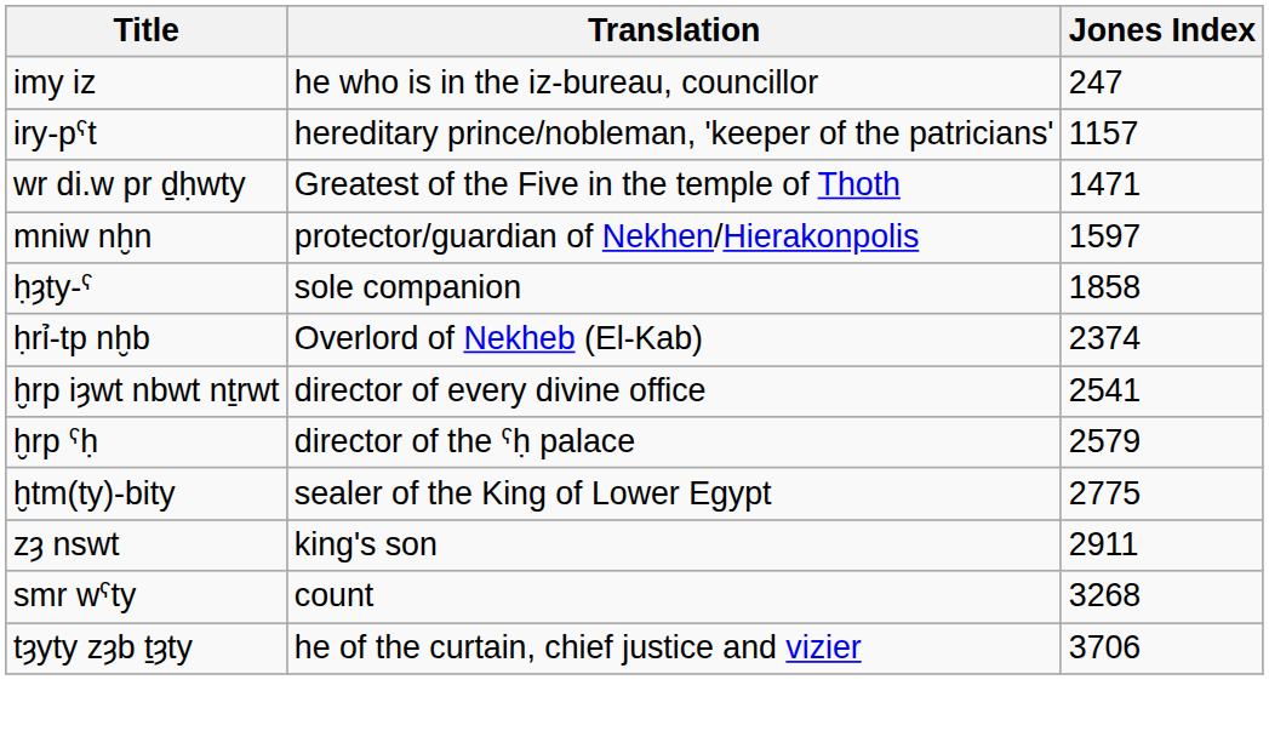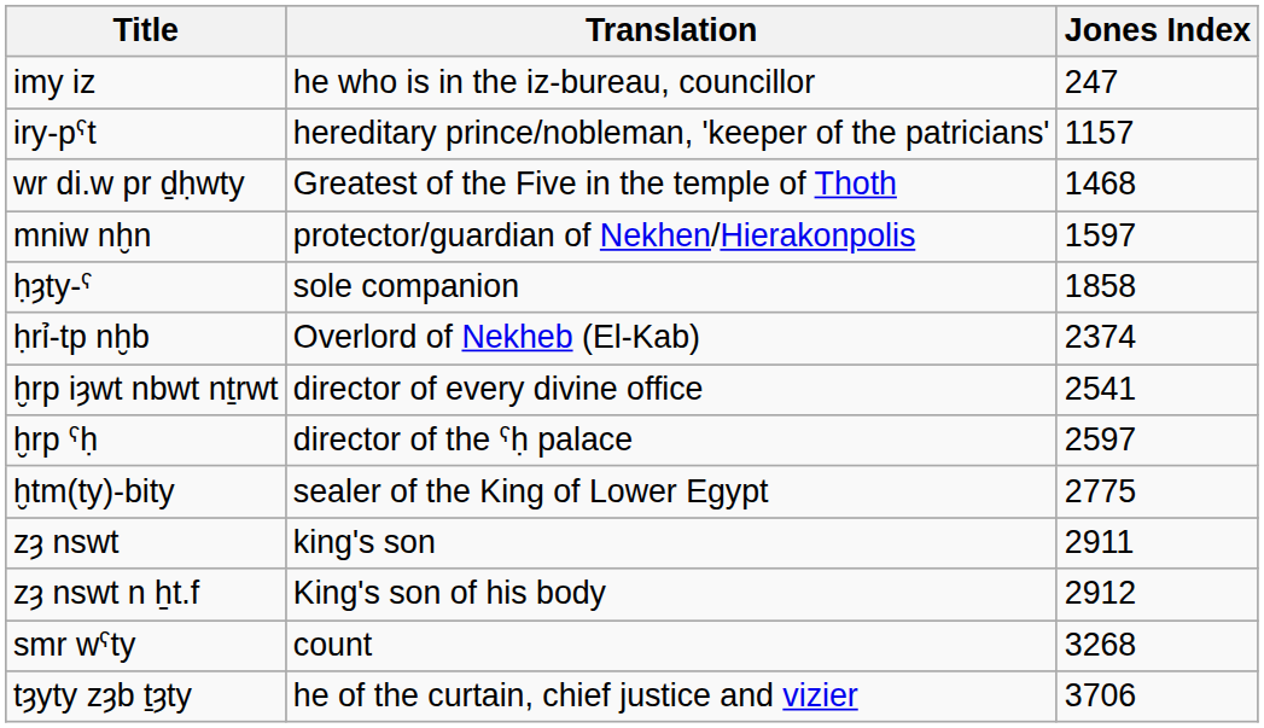 <table class="wikitable">
 <tr>
 <th>Title</th>
 <th>Translation</th>
 <th><strong>Jones Index</strong></th>
 </tr>
 <tr>
 <td>imy iz</td>
 <td>he who is in the iz-bureau, councillor</td>
 <td>247</td>
 </tr>
 <tr>
 <td>iry-pˁt</td>
 <td>hereditary prince/nobleman, 'keeper of the patricians'</td>
 <td>1157</td>
 </tr>
 <tr>
 <td>wr di.w pr ḏḥwty</td>
 <td>Greatest of the Five in the temple of <a href='#'>Thoth</a></td>
-<td>1471</td>
+<td>1468</td>
 </tr>
 <tr>
 <td>mniw nḫn</td>
 <td>protector/guardian of <a href='#'>Nekhen</a>/<a href='#'>Hierakonpolis</a></td>
 <td>1597</td>
 </tr>
 <tr>
 <td>ḥȝty-ˁ</td>
 <td>sole companion</td>
 <td>1858</td>
 </tr>
 <tr>
 <td>ḥrỉ-tp nḫb</td>
 <td>Overlord of <a href='#'>Nekheb</a> (El-Kab)</td>
 <td>2374</td>
 </tr>
 <tr>
 <td>ḫrp iȝwt nbwt nṯrwt</td>
 <td>director of every divine office</td>
 <td>2541</td>
 </tr>
 <tr>
 <td>ḫrp ˁḥ</td>
 <td>director of the ˁḥ palace</td>
-<td>2579</td>
+<td>2597</td>
 </tr>
 <tr>
 <td>ḫtm(ty)-bity</td>
 <td>sealer of the King of Lower Egypt</td>
 <td>2775</td>
 </tr>
 <tr>
 <td>zȝ nswt</td>
 <td>king's son</td>
 <td>2911</td>
 </tr>
 <tr>
+<td>zȝ nswt n ẖt.f</td>
+<td>King's son of his body</td>
+<td>2912</td>
+</tr>
+<tr>
 <td>smr wˁty</td>
 <td>count</td>
 <td>3268</td>
 </tr>
 <tr>
 <td>tȝyty zȝb ṯȝty</td>
 <td>he of the curtain, chief justice and <a href='#'>vizier</a></td>
 <td>3706</td>
 </tr>
 </table>
